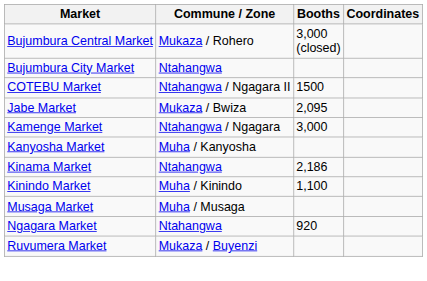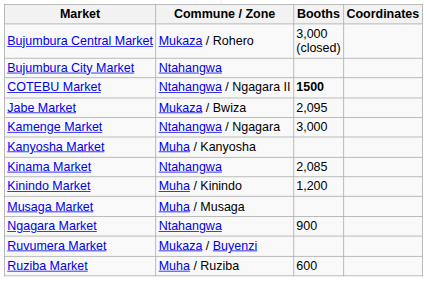 <table class="wikitable sortable">
 <tr>
 <th>Market</th>
 <th>Commune / Zone</th>
 <th>Booths</th>
 <th>Coordinates</th>
 </tr>
 <tr>
 <td><a href='#'>Bujumbura Central Market</a></td>
 <td><a href='#'>Mukaza</a> / Rohero</td>
 <td>3,000<br>(closed)</td>
 <td></td>
 </tr>
 <tr>
 <td><a href='#'>Bujumbura City Market</a></td>
 <td><a href='#'>Ntahangwa</a></td>
 <td></td>
 <td></td>
 </tr>
 <tr>
 <td><a href='#'>COTEBU Market</a></td>
 <td><a href='#'>Ntahangwa</a> / Ngagara II</td>
-<td>1500</td>
+<td><strong>1500</strong></td>
 <td></td>
 </tr>
 <tr>
 <td><a href='#'>Jabe Market</a></td>
 <td><a href='#'>Mukaza</a> / Bwiza</td>
 <td>2,095</td>
 <td></td>
 </tr>
 <tr>
 <td><a href='#'>Kamenge Market</a></td>
 <td><a href='#'>Ntahangwa</a> / Ngagara</td>
 <td>3,000</td>
 <td></td>
 </tr>
 <tr>
 <td><a href='#'>Kanyosha Market</a></td>
 <td><a href='#'>Muha</a> / Kanyosha</td>
 <td></td>
 <td></td>
 </tr>
 <tr>
 <td><a href='#'>Kinama Market</a></td>
 <td><a href='#'>Ntahangwa</a></td>
-<td>2,186</td>
+<td>2,085</td>
 <td></td>
 </tr>
 <tr>
 <td><a href='#'>Kinindo Market</a></td>
 <td><a href='#'>Muha</a> / Kinindo</td>
-<td>1,100</td>
+<td>1,200</td>
 <td></td>
 </tr>
 <tr>
 <td><a href='#'>Musaga Market</a></td>
 <td><a href='#'>Muha</a> / Musaga</td>
 <td></td>
 <td></td>
 </tr>
 <tr>
 <td><a href='#'>Ngagara Market</a></td>
 <td><a href='#'>Ntahangwa</a></td>
-<td>920</td>
+<td>900</td>
 <td></td>
 </tr>
 <tr>
 <td><a href='#'>Ruvumera Market</a></td>
 <td><a href='#'>Mukaza</a> / <a href='#'>Buyenzi</a></td>
 <td></td>
 <td></td>
 </tr>
+<tr>
+<td><a href='#'>Ruziba Market</a></td>
+<td><a href='#'>Muha</a> / Ruziba</td>
+<td>600</td>
+<td></td>
+</tr>
 </table>
